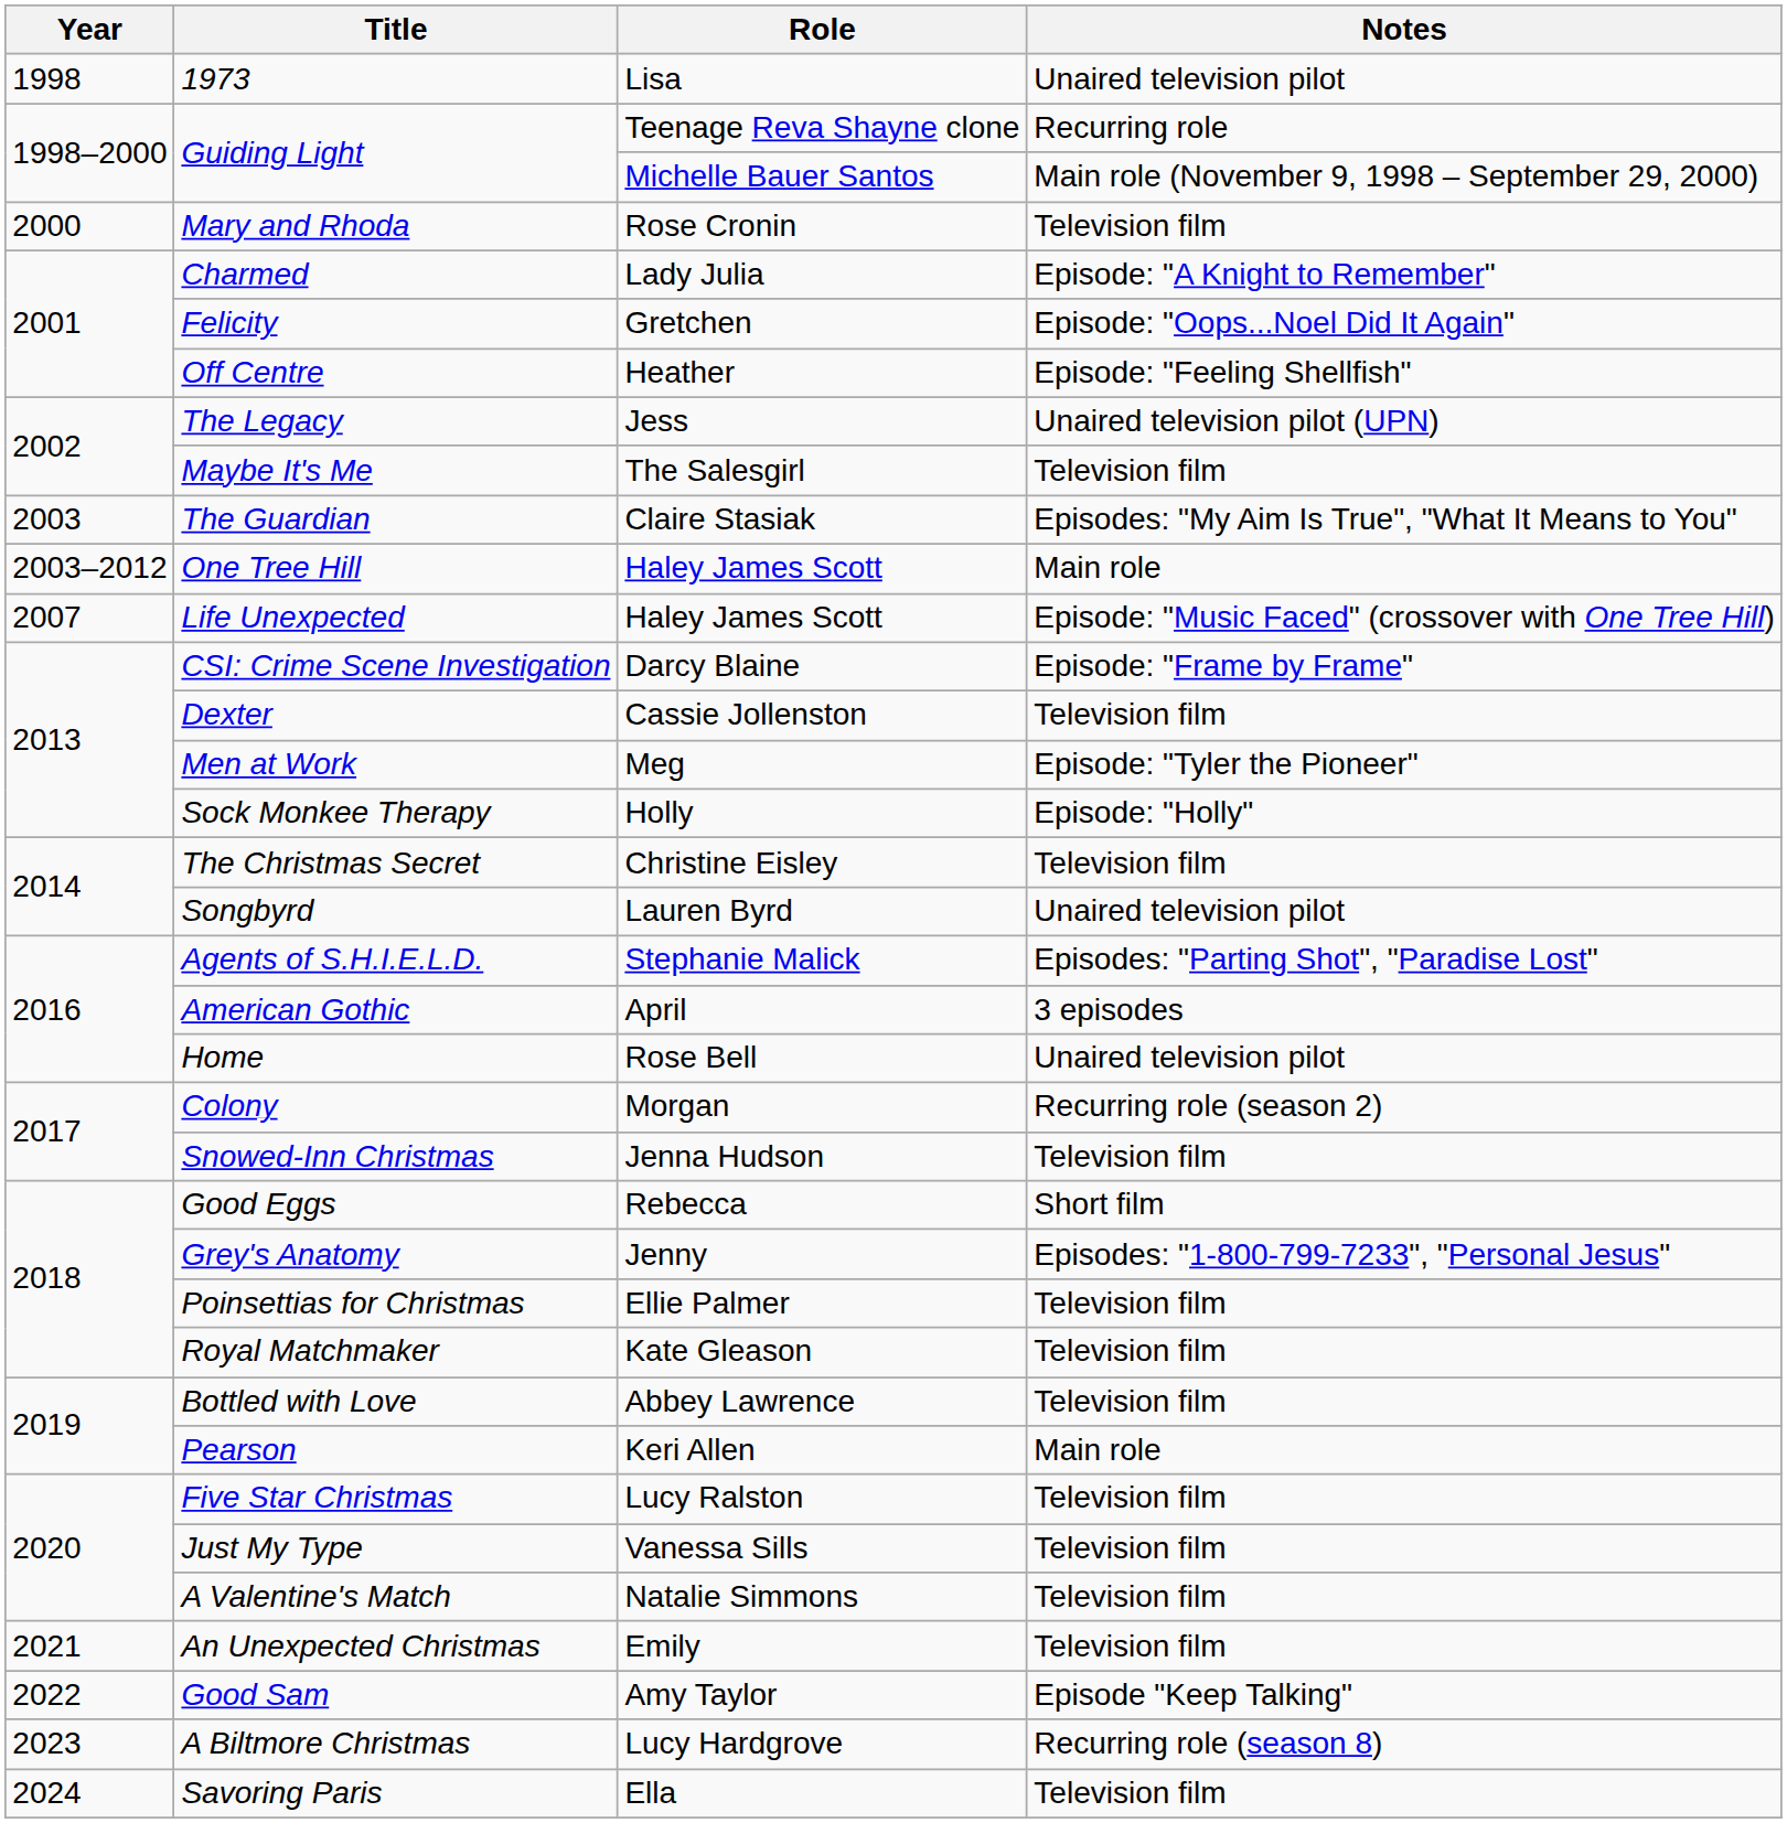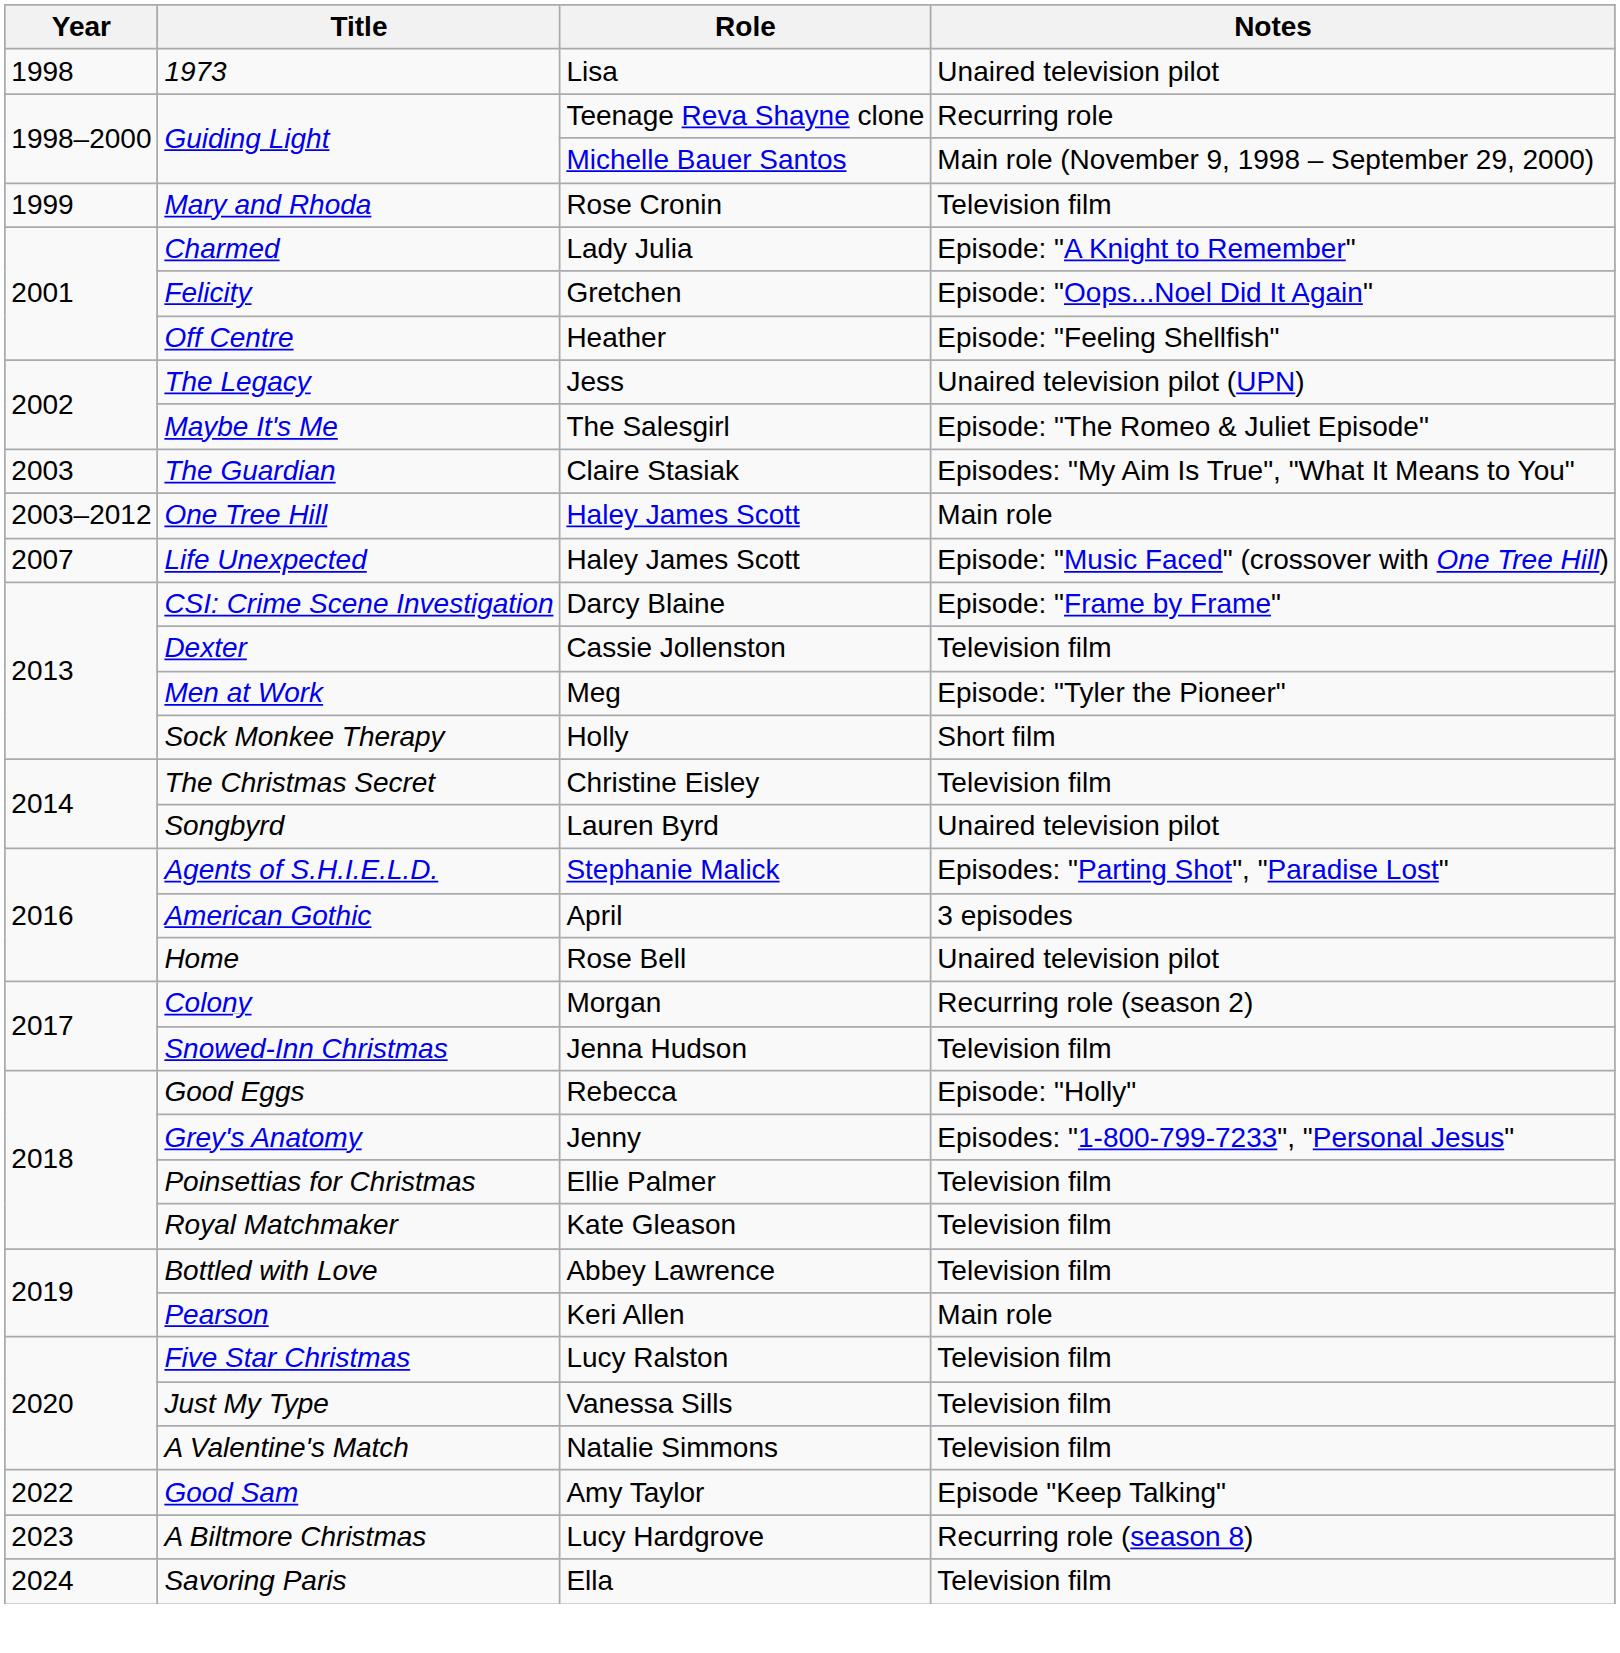 <table class="wikitable sortable">
 <tr>
 <th>Year</th>
 <th>Title</th>
 <th>Role</th>
 <th class="unsortable">Notes</th>
 </tr>
 <tr>
 <td>1998</td>
 <td data-sort-value="Nineteen seventy-three"><em>1973</em></td>
 <td>Lisa</td>
 <td>Unaired television pilot</td>
 </tr>
 <tr>
 <td rowspan="2">1998–2000</td>
 <td rowspan="2"><em><a href='#'>Guiding Light</a></em></td>
 <td>Teenage <a href='#'>Reva Shayne</a> clone</td>
 <td>Recurring role</td>
 </tr>
 <tr>
 <td><a href='#'>Michelle Bauer Santos</a></td>
 <td>Main role (November 9, 1998 – September 29, 2000)</td>
 </tr>
 <tr>
-<td>2000</td>
+<td>1999</td>
 <td><em><a href='#'>Mary and Rhoda</a></em></td>
 <td>Rose Cronin</td>
 <td>Television film</td>
 </tr>
 <tr>
 <td rowspan="3">2001</td>
 <td><em><a href='#'>Charmed</a></em></td>
 <td>Lady Julia</td>
 <td>Episode: "<a href='#'>A Knight to Remember</a>"</td>
 </tr>
 <tr>
 <td><em><a href='#'>Felicity</a></em></td>
 <td>Gretchen</td>
 <td>Episode: "<a href='#'>Oops...Noel Did It Again</a>"</td>
 </tr>
 <tr>
 <td><em><a href='#'>Off Centre</a></em></td>
 <td>Heather</td>
 <td>Episode: "Feeling Shellfish"</td>
 </tr>
 <tr>
 <td rowspan="2">2002</td>
 <td data-sort-value="Legacy, The"><em><a href='#'>The Legacy</a></em></td>
 <td>Jess</td>
 <td>Unaired television pilot (<a href='#'>UPN</a>)</td>
 </tr>
 <tr>
 <td><em><a href='#'>Maybe It's Me</a></em></td>
 <td>The Salesgirl</td>
-<td>Television film</td>
+<td>Episode: "The Romeo & Juliet Episode"</td>
 </tr>
 <tr>
 <td>2003</td>
 <td data-sort-value="Guardian, The"><em><a href='#'>The Guardian</a></em></td>
 <td>Claire Stasiak</td>
 <td>Episodes: "My Aim Is True", "What It Means to You"</td>
 </tr>
 <tr>
 <td>2003–2012</td>
 <td><em><a href='#'>One Tree Hill</a></em></td>
 <td><a href='#'>Haley James Scott</a></td>
 <td>Main role</td>
 </tr>
 <tr>
 <td>2007</td>
 <td><em><a href='#'>Life Unexpected</a></em></td>
 <td>Haley James Scott</td>
 <td>Episode: "<a href='#'>Music Faced</a>" (crossover with <em><a href='#'>One Tree Hill</a></em>)</td>
 </tr>
 <tr>
 <td rowspan="4">2013</td>
 <td><em><a href='#'>CSI: Crime Scene Investigation</a></em></td>
 <td>Darcy Blaine</td>
 <td>Episode: "<a href='#'>Frame by Frame</a>"</td>
 </tr>
 <tr>
 <td><em><a href='#'>Dexter</a></em></td>
 <td>Cassie Jollenston</td>
 <td>Television film</td>
 </tr>
 <tr>
 <td><em><a href='#'>Men at Work</a></em></td>
 <td>Meg</td>
 <td>Episode: "Tyler the Pioneer"</td>
 </tr>
 <tr>
 <td><em>Sock Monkee Therapy</em></td>
 <td>Holly</td>
-<td>Episode: "Holly"</td>
+<td>Short film</td>
 </tr>
 <tr>
 <td rowspan="2">2014</td>
 <td data-sort-value="Christmas Secret, The"><em>The Christmas Secret</em></td>
 <td>Christine Eisley</td>
 <td>Television film</td>
 </tr>
 <tr>
 <td><em>Songbyrd</em></td>
 <td>Lauren Byrd</td>
 <td>Unaired television pilot</td>
 </tr>
 <tr>
 <td rowspan="3">2016</td>
 <td><em><a href='#'>Agents of S.H.I.E.L.D.</a></em></td>
 <td><a href='#'>Stephanie Malick</a></td>
 <td>Episodes: "<a href='#'>Parting Shot</a>", "<a href='#'>Paradise Lost</a>"</td>
 </tr>
 <tr>
 <td><em><a href='#'>American Gothic</a></em></td>
 <td>April</td>
 <td>3 episodes</td>
 </tr>
 <tr>
 <td><em>Home</em></td>
 <td>Rose Bell</td>
 <td>Unaired television pilot</td>
 </tr>
 <tr>
 <td rowspan="2">2017</td>
 <td><em><a href='#'>Colony</a></em></td>
 <td>Morgan</td>
 <td>Recurring role (season 2)</td>
 </tr>
 <tr>
 <td><em><a href='#'>Snowed-Inn Christmas</a></em></td>
 <td>Jenna Hudson</td>
 <td>Television film</td>
 </tr>
 <tr>
 <td rowspan="4">2018</td>
 <td><em>Good Eggs</em></td>
 <td>Rebecca</td>
-<td>Short film</td>
+<td>Episode: "Holly"</td>
 </tr>
 <tr>
 <td><em><a href='#'>Grey's Anatomy</a></em></td>
 <td>Jenny</td>
 <td>Episodes: "<a href='#'>1-800-799-7233</a>", "<a href='#'>Personal Jesus</a>"</td>
 </tr>
 <tr>
 <td><em>Poinsettias for Christmas</em></td>
 <td>Ellie Palmer</td>
 <td>Television film</td>
 </tr>
 <tr>
 <td><em>Royal Matchmaker</em></td>
 <td>Kate Gleason</td>
 <td>Television film</td>
 </tr>
 <tr>
 <td rowspan="2">2019</td>
 <td><em>Bottled with Love</em></td>
 <td>Abbey Lawrence</td>
 <td>Television film</td>
 </tr>
 <tr>
 <td><em><a href='#'>Pearson</a></em></td>
 <td>Keri Allen</td>
 <td>Main role</td>
 </tr>
 <tr>
 <td rowspan="3">2020</td>
 <td><em><a href='#'>Five Star Christmas</a></em></td>
 <td>Lucy Ralston</td>
 <td>Television film</td>
 </tr>
 <tr>
 <td><em>Just My Type</em></td>
 <td>Vanessa Sills</td>
 <td>Television film</td>
 </tr>
 <tr>
 <td data-sort-value="Valentine's Match, A"><em>A Valentine's Match</em></td>
 <td>Natalie Simmons</td>
 <td>Television film</td>
 </tr>
 <tr>
-<td>2021</td>
-<td><em>An Unexpected Christmas</em></td>
-<td>Emily</td>
-<td>Television film</td>
-</tr>
-<tr>
 <td>2022</td>
 <td><em><a href='#'>Good Sam</a></em></td>
 <td>Amy Taylor</td>
 <td>Episode "Keep Talking"</td>
 </tr>
 <tr>
 <td>2023</td>
 <td><em>A Biltmore Christmas</em></td>
 <td>Lucy Hardgrove</td>
 <td>Recurring role (<a href='#'>season 8</a>)</td>
 </tr>
 <tr>
 <td>2024</td>
 <td><em>Savoring Paris</em></td>
 <td>Ella</td>
 <td>Television film</td>
 </tr>
 </table>
